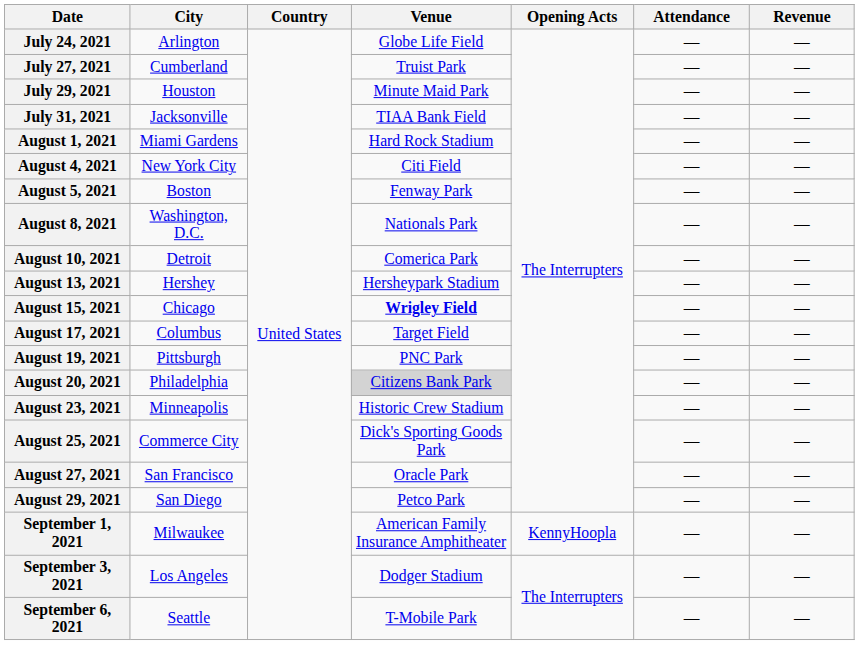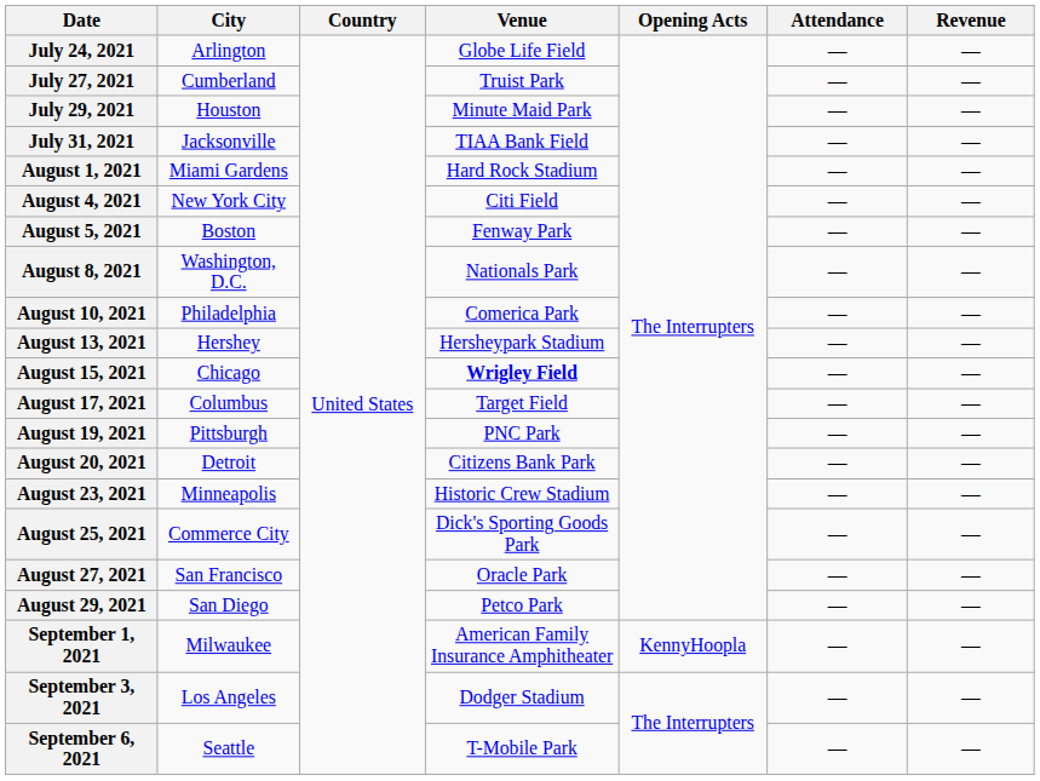 <table class="wikitable plainrowheaders" style="text-align:center;">
 <tr>
 <th scope="col" style="width:12em;">Date</th>
 <th scope="col" style="width:10em;">City</th>
 <th scope="col" style="width:10em;">Country</th>
 <th scope="col" style="width:16em;">Venue</th>
 <th scope="col" style="width:10em;">Opening Acts</th>
 <th scope="col" style="width:10em;">Attendance</th>
 <th scope="col" style="width:10em;">Revenue</th>
 </tr>
 <tr>
 <th scope="row">July 24, 2021</th>
 <td><a href='#'>Arlington</a></td>
 <td rowspan="21"><a href='#'>United States</a></td>
 <td><a href='#'>Globe Life Field</a></td>
 <td rowspan="18"><a href='#'>The Interrupters</a></td>
 <td>—</td>
 <td>—</td>
 </tr>
 <tr>
 <th scope="row">July 27, 2021</th>
 <td><a href='#'>Cumberland</a></td>
 <td><a href='#'>Truist Park</a></td>
 <td>—</td>
 <td>—</td>
 </tr>
 <tr>
 <th scope="row">July 29, 2021</th>
 <td><a href='#'>Houston</a></td>
 <td><a href='#'>Minute Maid Park</a></td>
 <td>—</td>
 <td>—</td>
 </tr>
 <tr>
 <th scope="row">July 31, 2021</th>
 <td><a href='#'>Jacksonville</a></td>
 <td><a href='#'>TIAA Bank Field</a></td>
 <td>—</td>
 <td>—</td>
 </tr>
 <tr>
 <th scope="row">August 1, 2021</th>
 <td><a href='#'>Miami Gardens</a></td>
 <td><a href='#'>Hard Rock Stadium</a></td>
 <td>—</td>
 <td>—</td>
 </tr>
 <tr>
 <th scope="row">August 4, 2021</th>
 <td><a href='#'>New York City</a></td>
 <td><a href='#'>Citi Field</a></td>
 <td>—</td>
 <td>—</td>
 </tr>
 <tr>
 <th scope="row">August 5, 2021</th>
 <td><a href='#'>Boston</a></td>
 <td><a href='#'>Fenway Park</a></td>
 <td>—</td>
 <td>—</td>
 </tr>
 <tr>
 <th scope="row">August 8, 2021</th>
 <td><a href='#'>Washington, D.C.</a></td>
 <td><a href='#'>Nationals Park</a></td>
 <td>—</td>
 <td>—</td>
 </tr>
 <tr>
 <th scope="row">August 10, 2021</th>
-<td><a href='#'>Detroit</a></td>
+<td><a href='#'>Philadelphia</a></td>
 <td><a href='#'>Comerica Park</a></td>
 <td>—</td>
 <td>—</td>
 </tr>
 <tr>
 <th scope="row">August 13, 2021</th>
 <td><a href='#'>Hershey</a></td>
 <td><a href='#'>Hersheypark Stadium</a></td>
 <td>—</td>
 <td>—</td>
 </tr>
 <tr>
 <th scope="row">August 15, 2021</th>
 <td><a href='#'>Chicago</a></td>
 <td><strong><a href='#'>Wrigley Field</a></strong></td>
 <td>—</td>
 <td>—</td>
 </tr>
 <tr>
 <th scope="row">August 17, 2021</th>
 <td><a href='#'>Columbus</a></td>
 <td><a href='#'>Target Field</a></td>
 <td>—</td>
 <td>—</td>
 </tr>
 <tr>
 <th scope="row">August 19, 2021</th>
 <td><a href='#'>Pittsburgh</a></td>
 <td><a href='#'>PNC Park</a></td>
 <td>—</td>
 <td>—</td>
 </tr>
 <tr>
 <th scope="row">August 20, 2021</th>
-<td><a href='#'>Philadelphia</a></td>
-<td style="background: lightgrey;"><a href='#'>Citizens Bank Park</a></td>
+<td><a href='#'>Detroit</a></td>
+<td><a href='#'>Citizens Bank Park</a></td>
 <td>—</td>
 <td>—</td>
 </tr>
 <tr>
 <th scope="row">August 23, 2021</th>
 <td><a href='#'>Minneapolis</a></td>
 <td><a href='#'>Historic Crew Stadium</a></td>
 <td>—</td>
 <td>—</td>
 </tr>
 <tr>
 <th scope="row">August 25, 2021</th>
 <td><a href='#'>Commerce City</a></td>
 <td><a href='#'>Dick's Sporting Goods Park</a></td>
 <td>—</td>
 <td>—</td>
 </tr>
 <tr>
 <th scope="row">August 27, 2021</th>
 <td><a href='#'>San Francisco</a></td>
 <td><a href='#'>Oracle Park</a></td>
 <td>—</td>
 <td>—</td>
 </tr>
 <tr>
 <th scope="row">August 29, 2021</th>
 <td><a href='#'>San Diego</a></td>
 <td><a href='#'>Petco Park</a></td>
 <td>—</td>
 <td>—</td>
 </tr>
 <tr>
 <th scope="row">September 1, 2021</th>
 <td><a href='#'>Milwaukee</a></td>
 <td><a href='#'>American Family Insurance Amphitheater</a></td>
 <td><a href='#'>KennyHoopla</a></td>
 <td>—</td>
 <td>—</td>
 </tr>
 <tr>
 <th scope="row">September 3, 2021</th>
 <td><a href='#'>Los Angeles</a></td>
 <td><a href='#'>Dodger Stadium</a></td>
 <td rowspan="2"><a href='#'>The Interrupters</a></td>
 <td>—</td>
 <td>—</td>
 </tr>
 <tr>
 <th scope="row">September 6, 2021</th>
 <td><a href='#'>Seattle</a></td>
 <td><a href='#'>T-Mobile Park</a></td>
 <td>—</td>
 <td>—</td>
 </tr>
 </table>
